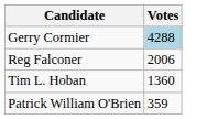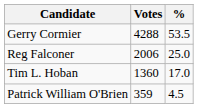 <table class="wikitable">
 <tr>
 <th>Candidate</th>
 <th>Votes</th>
+<th>%</th>
 </tr>
 <tr>
 <td>Gerry Cormier</td>
-<td style="background: lightblue;">4288</td>
+<td>4288</td>
+<td>53.5</td>
 </tr>
 <tr>
 <td>Reg Falconer</td>
 <td>2006</td>
+<td>25.0</td>
 </tr>
 <tr>
 <td>Tim L. Hoban</td>
 <td>1360</td>
+<td>17.0</td>
 </tr>
 <tr>
 <td>Patrick William O'Brien</td>
 <td>359</td>
+<td>4.5</td>
 </tr>
 </table>
